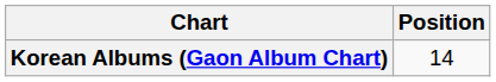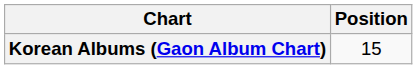 <table class="wikitable plainrowheaders">
 <tr>
 <th scope="col">Chart</th>
 <th scope="col">Position</th>
 </tr>
 <tr>
 <th scope="row">Korean Albums (<a href='#'>Gaon Album Chart</a>)</th>
-<td style="text-align:center">14 </td>
+<td style="text-align:center">15 </td>
 </tr>
 </table>
